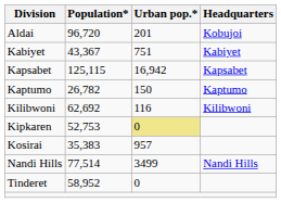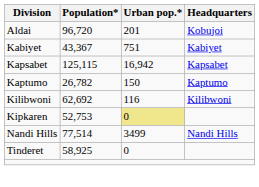 <table class="wikitable">
 <tr>
 <th>Division</th>
 <th>Population*</th>
 <th>Urban pop.*</th>
 <th>Headquarters</th>
 </tr>
 <tr>
 <td>Aldai</td>
 <td>96,720</td>
 <td>201</td>
 <td><a href='#'>Kobujoi</a></td>
 </tr>
 <tr>
 <td>Kabiyet</td>
 <td>43,367</td>
 <td>751</td>
 <td><a href='#'>Kabiyet</a></td>
 </tr>
 <tr>
 <td>Kapsabet</td>
 <td>125,115</td>
 <td>16,942</td>
 <td><a href='#'>Kapsabet</a></td>
 </tr>
 <tr>
 <td>Kaptumo</td>
 <td>26,782</td>
 <td>150</td>
 <td><a href='#'>Kaptumo</a></td>
 </tr>
 <tr>
 <td>Kilibwoni</td>
 <td>62,692</td>
 <td>116</td>
 <td><a href='#'>Kilibwoni</a></td>
 </tr>
 <tr>
 <td>Kipkaren</td>
 <td>52,753</td>
 <td style="background: khaki;">0</td>
 <td></td>
 </tr>
 <tr>
-<td>Kosirai</td>
-<td>35,383</td>
-<td>957</td>
-<td></td>
-</tr>
-<tr>
 <td>Nandi Hills</td>
 <td>77,514</td>
 <td>3499</td>
 <td><a href='#'>Nandi Hills</a></td>
 </tr>
 <tr>
 <td>Tinderet</td>
-<td>58,952</td>
+<td>58,925</td>
 <td>0</td>
 <td></td>
 </tr>
 <tr>
 <td colspan="4"></td>
 </tr>
 </table>
